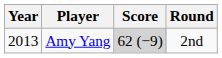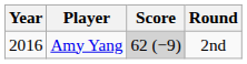 <table class="wikitable">
 <tr>
 <th>Year</th>
 <th>Player</th>
 <th>Score</th>
 <th>Round</th>
 </tr>
 <tr>
-<td>2013</td>
+<td>2016</td>
 <td><a href='#'>Amy Yang</a></td>
 <td style="background: lightgrey;">62 (−9)</td>
 <td align=center>2nd</td>
 </tr>
 </table>
